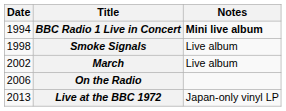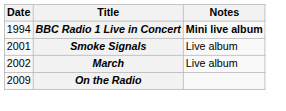 <table class="wikitable plainrowheaders">
 <tr>
 <th scope="col">Date</th>
 <th scope="col">Title</th>
 <th scope="col">Notes</th>
 </tr>
 <tr>
 <td>1994</td>
 <th scope="row"><em>BBC Radio 1 Live in Concert</em></th>
 <td><strong>Mini live album</strong></td>
 </tr>
 <tr>
-<td>1998</td>
+<td>2001</td>
 <th scope="row"><em>Smoke Signals</em></th>
 <td>Live album</td>
 </tr>
 <tr>
 <td>2002</td>
 <th scope="row"><em>March</em></th>
 <td>Live album</td>
 </tr>
 <tr>
-<td>2006</td>
+<td>2009</td>
 <th scope="row"><em>On the Radio</em></th>
 <td></td>
 </tr>
-<tr>
-<td>2013</td>
-<th scope="row"><em>Live at the BBC 1972</em></th>
-<td>Japan-only vinyl LP</td>
-</tr>
 </table>
